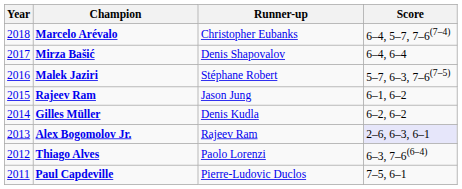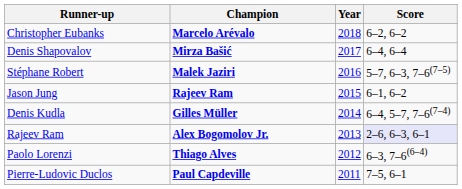 <table class="wikitable" style="font-size:90%">
 <tr>
+<th width="200">Runner-up</th>
+<th width="200">Champion</th>
 <th>Year</th>
-<th width="200">Champion</th>
-<th width="200">Runner-up</th>
 <th width="110">Score</th>
 </tr>
 <tr>
+<td> <a href='#'>Christopher Eubanks</a></td>
+<td> <strong><a href='#'>Marcelo Arévalo</a></strong></td>
 <td><a href='#'>2018</a></td>
-<td> <strong><a href='#'>Marcelo Arévalo</a></strong></td>
-<td> <a href='#'>Christopher Eubanks</a></td>
+<td>6–2, 6–2</td>
+</tr>
+<tr>
+<td> <a href='#'>Denis Shapovalov</a></td>
+<td> <strong><a href='#'>Mirza Bašić</a></strong></td>
+<td><a href='#'>2017</a></td>
+<td>6–4, 6–4</td>
+</tr>
+<tr>
+<td> <a href='#'>Stéphane Robert</a></td>
+<td> <strong><a href='#'>Malek Jaziri</a></strong></td>
+<td><a href='#'>2016</a></td>
+<td>5–7, 6–3, 7–6<sup>(7–5)</sup></td>
+</tr>
+<tr>
+<td> <a href='#'>Jason Jung</a></td>
+<td> <strong><a href='#'>Rajeev Ram</a></strong></td>
+<td><a href='#'>2015</a></td>
+<td>6–1, 6–2</td>
+</tr>
+<tr>
+<td> <a href='#'>Denis Kudla</a></td>
+<td> <strong><a href='#'>Gilles Müller</a></strong></td>
+<td><a href='#'>2014</a></td>
 <td>6–4, 5–7, 7–6<sup>(7–4)</sup></td>
 </tr>
 <tr>
-<td><a href='#'>2017</a></td>
-<td> <strong><a href='#'>Mirza Bašić</a></strong></td>
-<td> <a href='#'>Denis Shapovalov</a></td>
-<td>6–4, 6–4</td>
-</tr>
-<tr>
-<td><a href='#'>2016</a></td>
-<td> <strong><a href='#'>Malek Jaziri</a></strong></td>
-<td> <a href='#'>Stéphane Robert</a></td>
-<td>5–7, 6–3, 7–6<sup>(7–5)</sup></td>
-</tr>
-<tr>
-<td><a href='#'>2015</a></td>
-<td> <strong><a href='#'>Rajeev Ram</a></strong></td>
-<td> <a href='#'>Jason Jung</a></td>
-<td>6–1, 6–2</td>
-</tr>
-<tr>
-<td><a href='#'>2014</a></td>
-<td> <strong><a href='#'>Gilles Müller</a></strong></td>
-<td> <a href='#'>Denis Kudla</a></td>
-<td>6–2, 6–2</td>
-</tr>
-<tr>
+<td> <a href='#'>Rajeev Ram</a></td>
+<td> <strong><a href='#'>Alex Bogomolov Jr.</a></strong></td>
 <td><a href='#'>2013</a></td>
-<td> <strong><a href='#'>Alex Bogomolov Jr.</a></strong></td>
-<td> <a href='#'>Rajeev Ram</a></td>
 <td style="background: lavender;">2–6, 6–3, 6–1</td>
 </tr>
 <tr>
+<td> <a href='#'>Paolo Lorenzi</a></td>
+<td> <strong><a href='#'>Thiago Alves</a></strong></td>
 <td><a href='#'>2012</a></td>
-<td> <strong><a href='#'>Thiago Alves</a></strong></td>
-<td> <a href='#'>Paolo Lorenzi</a></td>
 <td>6–3, 7–6<sup>(6–4)</sup></td>
 </tr>
 <tr>
+<td> <a href='#'>Pierre-Ludovic Duclos</a></td>
+<td> <strong><a href='#'>Paul Capdeville</a></strong></td>
 <td><a href='#'>2011</a></td>
-<td> <strong><a href='#'>Paul Capdeville</a></strong></td>
-<td> <a href='#'>Pierre-Ludovic Duclos</a></td>
 <td>7–5, 6–1</td>
 </tr>
 </table>
